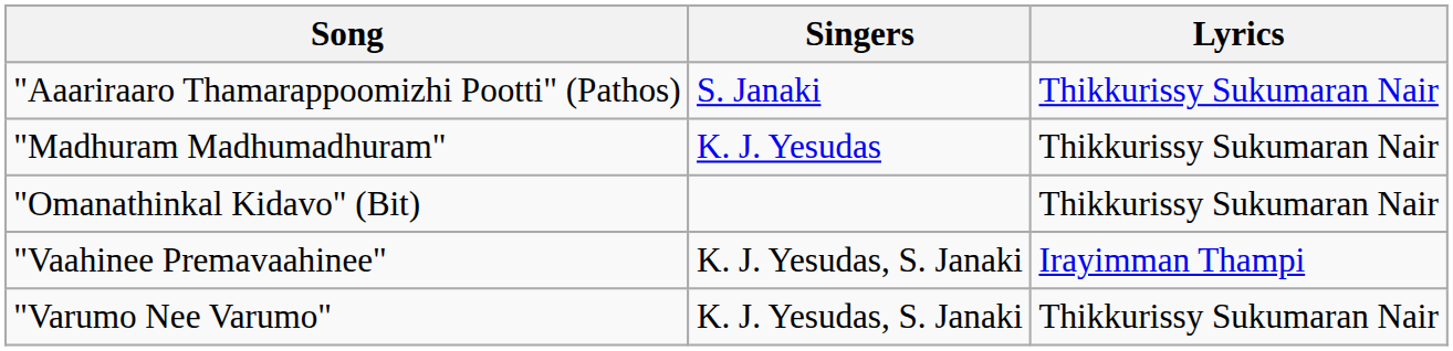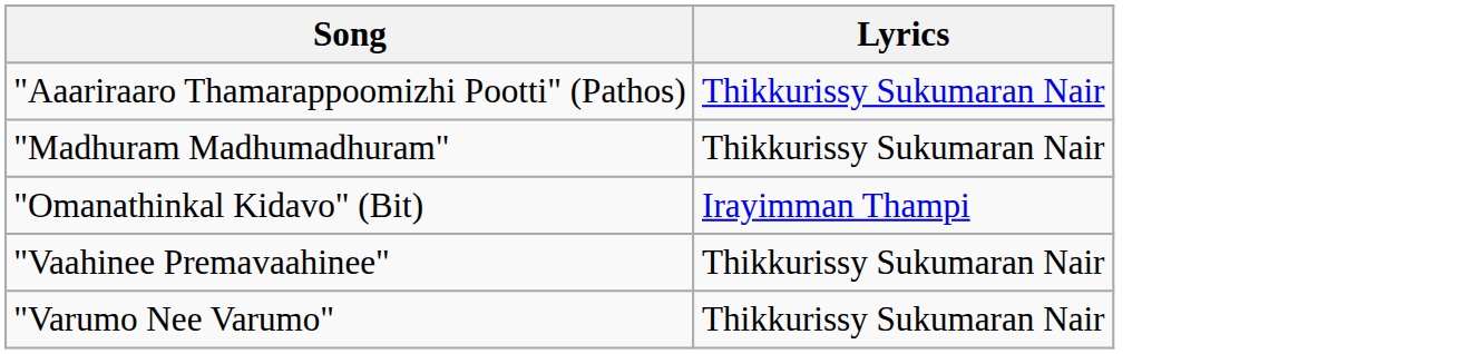 <table class="wikitable" style="font-size:95%;">
 <tr>
 <th>Song</th>
-<th>Singers</th>
 <th>Lyrics</th>
 </tr>
 <tr>
 <td>"Aaariraaro Thamarappoomizhi Pootti" (Pathos)</td>
-<td><a href='#'>S. Janaki</a></td>
 <td><a href='#'>Thikkurissy Sukumaran Nair</a></td>
 </tr>
 <tr>
 <td>"Madhuram Madhumadhuram"</td>
-<td><a href='#'>K. J. Yesudas</a></td>
 <td>Thikkurissy Sukumaran Nair</td>
 </tr>
 <tr>
 <td>"Omanathinkal Kidavo" (Bit)</td>
-<td></td>
+<td><a href='#'>Irayimman Thampi</a></td>
+</tr>
+<tr>
+<td>"Vaahinee Premavaahinee"</td>
 <td>Thikkurissy Sukumaran Nair</td>
 </tr>
 <tr>
-<td>"Vaahinee Premavaahinee"</td>
-<td>K. J. Yesudas, S. Janaki</td>
-<td><a href='#'>Irayimman Thampi</a></td>
-</tr>
-<tr>
 <td>"Varumo Nee Varumo"</td>
-<td>K. J. Yesudas, S. Janaki</td>
 <td>Thikkurissy Sukumaran Nair</td>
 </tr>
 </table>
